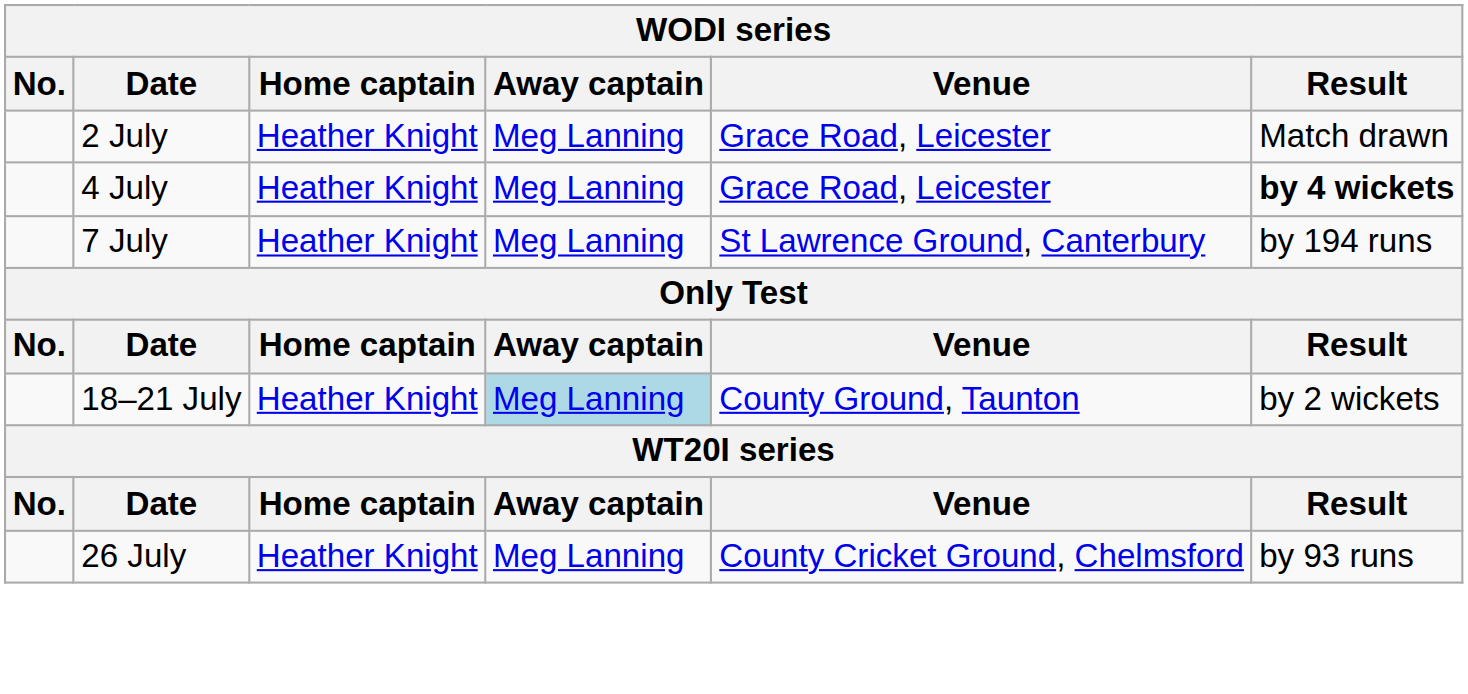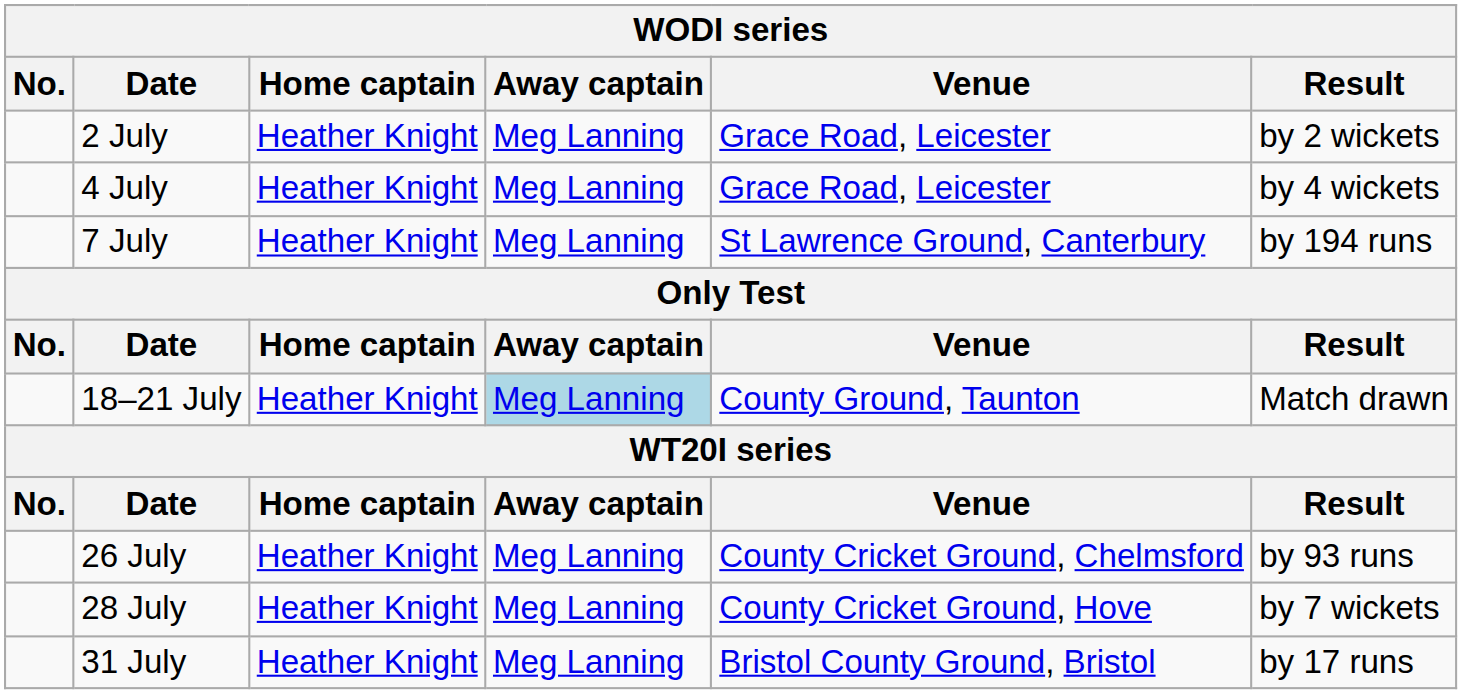 <table class="wikitable">
 <tr>
 <th colspan="6">WODI series</th>
 </tr>
 <tr>
 <th>No.</th>
 <th>Date</th>
 <th>Home captain</th>
 <th>Away captain</th>
 <th>Venue</th>
 <th>Result</th>
 </tr>
 <tr>
 <td></td>
 <td>2 July</td>
 <td><a href='#'>Heather Knight</a></td>
 <td><a href='#'>Meg Lanning</a></td>
 <td><a href='#'>Grace Road</a>, <a href='#'>Leicester</a></td>
-<td>Match drawn</td>
+<td> by 2 wickets</td>
 </tr>
 <tr>
 <td></td>
 <td>4 July</td>
 <td><a href='#'>Heather Knight</a></td>
 <td><a href='#'>Meg Lanning</a></td>
 <td><a href='#'>Grace Road</a>, <a href='#'>Leicester</a></td>
-<td><strong> by 4 wickets</strong></td>
+<td> by 4 wickets</td>
 </tr>
 <tr>
 <td></td>
 <td>7 July</td>
 <td><a href='#'>Heather Knight</a></td>
 <td><a href='#'>Meg Lanning</a></td>
 <td><a href='#'>St Lawrence Ground</a>, <a href='#'>Canterbury</a></td>
 <td> by 194 runs</td>
 </tr>
 <tr>
 <th colspan="6">Only Test</th>
 </tr>
 <tr>
 <th>No.</th>
 <th>Date</th>
 <th>Home captain</th>
 <th>Away captain</th>
 <th>Venue</th>
 <th>Result</th>
 </tr>
 <tr>
 <td></td>
 <td>18–21 July</td>
 <td><a href='#'>Heather Knight</a></td>
 <td style="background: lightblue;"><a href='#'>Meg Lanning</a></td>
 <td><a href='#'>County Ground</a>, <a href='#'>Taunton</a></td>
-<td> by 2 wickets</td>
+<td>Match drawn</td>
 </tr>
 <tr>
 <th colspan="6">WT20I series</th>
 </tr>
 <tr>
 <th>No.</th>
 <th>Date</th>
 <th>Home captain</th>
 <th>Away captain</th>
 <th>Venue</th>
 <th>Result</th>
 </tr>
 <tr>
 <td></td>
 <td>26 July</td>
 <td><a href='#'>Heather Knight</a></td>
 <td><a href='#'>Meg Lanning</a></td>
 <td><a href='#'>County Cricket Ground</a>, <a href='#'>Chelmsford</a></td>
 <td> by 93 runs</td>
 </tr>
+<tr>
+<td></td>
+<td>28 July</td>
+<td><a href='#'>Heather Knight</a></td>
+<td><a href='#'>Meg Lanning</a></td>
+<td><a href='#'>County Cricket Ground</a>, <a href='#'>Hove</a></td>
+<td> by 7 wickets</td>
+</tr>
+<tr>
+<td></td>
+<td>31 July</td>
+<td><a href='#'>Heather Knight</a></td>
+<td><a href='#'>Meg Lanning</a></td>
+<td><a href='#'>Bristol County Ground</a>, <a href='#'>Bristol</a></td>
+<td> by 17 runs</td>
+</tr>
 </table>
